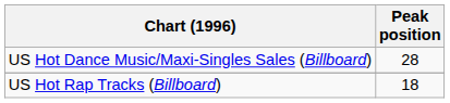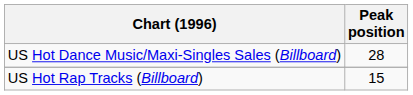 <table class="wikitable sortable" border="1">
 <tr>
 <th>Chart (1996)</th>
 <th>Peak<br>position</th>
 </tr>
 <tr>
 <td>US <a href='#'>Hot Dance Music/Maxi-Singles Sales</a> (<em><a href='#'>Billboard</a></em>)</td>
 <td align="center">28</td>
 </tr>
 <tr>
 </tr>
 <tr>
 <td>US <a href='#'>Hot Rap Tracks</a> (<em><a href='#'>Billboard</a></em>)</td>
-<td align="center">18</td>
+<td align="center">15</td>
 </tr>
 </table>
